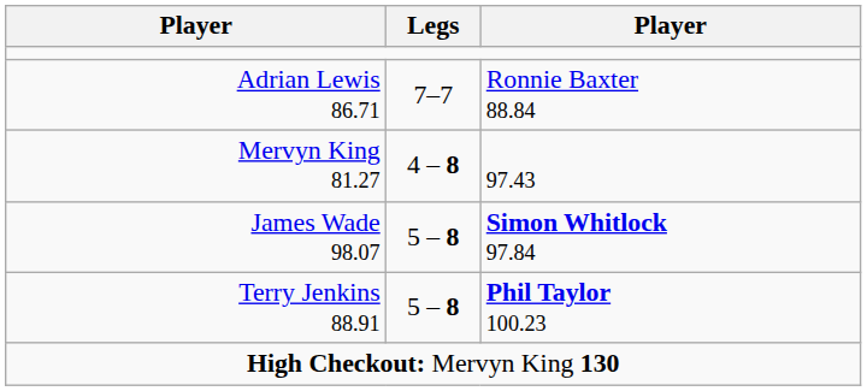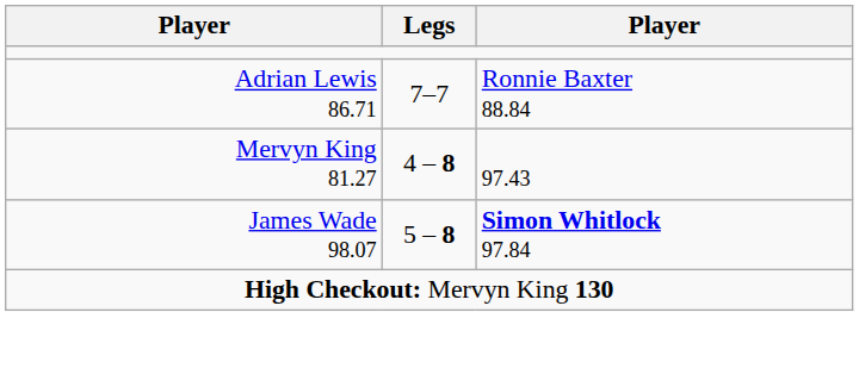 <table class=wikitable style="text-align:center">
 <tr>
 <th width=225>Player</th>
 <th width=50>Legs</th>
 <th width=225>Player</th>
 </tr>
 <tr align=center>
 <td colspan="3"></td>
 </tr>
 <tr align=left>
 <td align=right><a href='#'>Adrian Lewis</a>  <br> <small><span>86.71</span></small></td>
 <td align=center>7–7</td>
 <td> <a href='#'>Ronnie Baxter</a> <br> <small><span>88.84</span></small></td>
 </tr>
 <tr align=left>
 <td align=right><a href='#'>Mervyn King</a>  <br> <small><span>81.27</span></small></td>
 <td align=center>4 – <strong>8</strong></td>
 <td> <br> <small><span>97.43</span></small></td>
 </tr>
 <tr align=left>
 <td align=right><a href='#'>James Wade</a>  <br> <small><span>98.07</span></small></td>
 <td align=center>5 – <strong>8</strong></td>
 <td> <strong><a href='#'>Simon Whitlock</a></strong> <br> <small><span>97.84</span></small></td>
 </tr>
-<tr align=left>
-<td align=right><a href='#'>Terry Jenkins</a>  <br> <small><span>88.91</span></small></td>
-<td align=center>5 – <strong>8</strong></td>
-<td> <strong><a href='#'>Phil Taylor</a></strong> <br> <small><span>100.23</span></small></td>
-</tr>
 <tr align=center>
 <td colspan="3"><strong>High Checkout:</strong> Mervyn King <strong>130</strong></td>
 </tr>
 </table>
